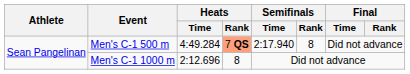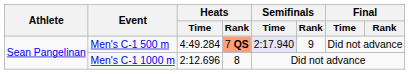 <table class=wikitable style="font-size:90%">
 <tr>
 <th rowspan="2">Athlete</th>
 <th rowspan="2">Event</th>
 <th colspan="2">Heats</th>
 <th colspan="2">Semifinals</th>
 <th colspan="2">Final</th>
 </tr>
 <tr style="font-size:95%">
 <th>Time</th>
 <th>Rank</th>
 <th>Time</th>
 <th>Rank</th>
 <th>Time</th>
 <th>Rank</th>
 </tr>
 <tr align=center>
 <td align=left rowspan=2><a href='#'>Sean Pangelinan</a></td>
 <td align=left><a href='#'>Men's C-1 500 m</a></td>
 <td>4:49.284</td>
 <td style="background: lightsalmon;">7 <strong>QS</strong></td>
-<td>2:17.940</td>
-<td>8</td>
+<td style="background: lavender;">2:17.940</td>
+<td>9</td>
 <td colspan=2>Did not advance</td>
 </tr>
 <tr align=center>
 <td align=left><a href='#'>Men's C-1 1000 m</a></td>
 <td>2:12.696</td>
 <td>8</td>
 <td colspan=4>Did not advance</td>
 </tr>
 </table>
